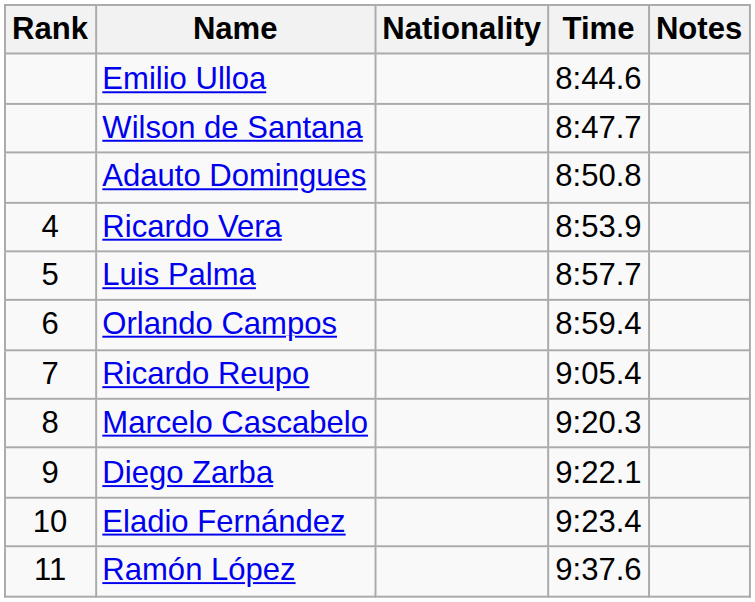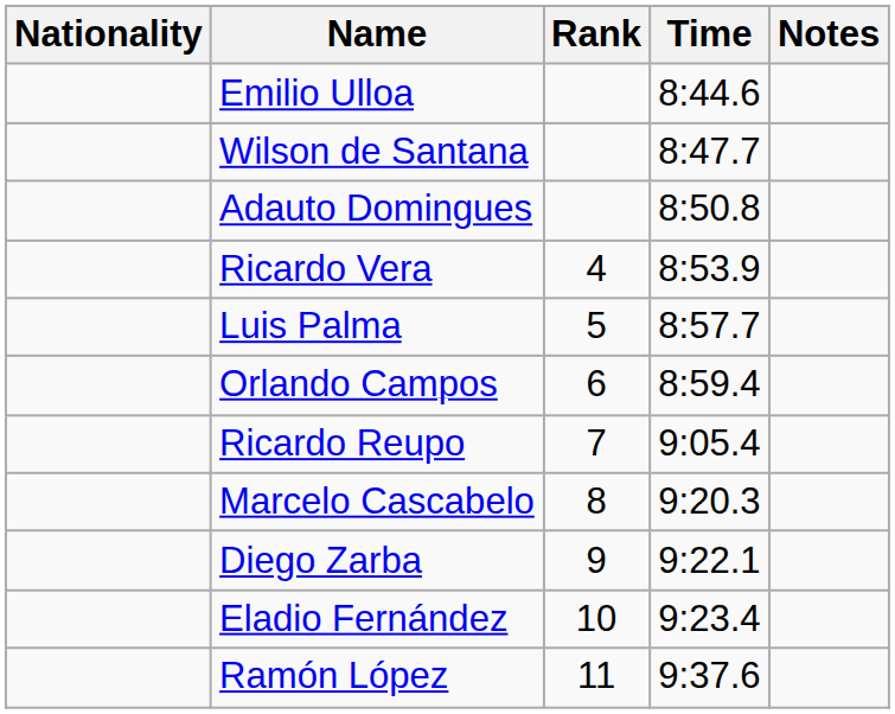 <table class="wikitable sortable" style="text-align:center">
 <tr>
+<th>Nationality</th>
+<th>Name</th>
 <th>Rank</th>
-<th>Name</th>
-<th>Nationality</th>
 <th>Time</th>
 <th>Notes</th>
 </tr>
 <tr>
+<td align=left></td>
+<td align=left><a href='#'>Emilio Ulloa</a></td>
 <td></td>
-<td align=left><a href='#'>Emilio Ulloa</a></td>
-<td align=left></td>
 <td>8:44.6</td>
 <td></td>
 </tr>
 <tr>
+<td align=left></td>
+<td align=left><a href='#'>Wilson de Santana</a></td>
 <td></td>
-<td align=left><a href='#'>Wilson de Santana</a></td>
-<td align=left></td>
 <td>8:47.7</td>
 <td></td>
 </tr>
 <tr>
+<td align=left></td>
+<td align=left><a href='#'>Adauto Domingues</a></td>
 <td></td>
-<td align=left><a href='#'>Adauto Domingues</a></td>
-<td align=left></td>
 <td>8:50.8</td>
 <td></td>
 </tr>
 <tr>
+<td align=left></td>
+<td align=left><a href='#'>Ricardo Vera</a></td>
 <td>4</td>
-<td align=left><a href='#'>Ricardo Vera</a></td>
-<td align=left></td>
 <td>8:53.9</td>
 <td></td>
 </tr>
 <tr>
+<td align=left></td>
+<td align=left><a href='#'>Luis Palma</a></td>
 <td>5</td>
-<td align=left><a href='#'>Luis Palma</a></td>
-<td align=left></td>
 <td>8:57.7</td>
 <td></td>
 </tr>
 <tr>
+<td align=left></td>
+<td align=left><a href='#'>Orlando Campos</a></td>
 <td>6</td>
-<td align=left><a href='#'>Orlando Campos</a></td>
-<td align=left></td>
 <td>8:59.4</td>
 <td></td>
 </tr>
 <tr>
+<td align=left></td>
+<td align=left><a href='#'>Ricardo Reupo</a></td>
 <td>7</td>
-<td align=left><a href='#'>Ricardo Reupo</a></td>
-<td align=left></td>
 <td>9:05.4</td>
 <td></td>
 </tr>
 <tr>
+<td align=left></td>
+<td align=left><a href='#'>Marcelo Cascabelo</a></td>
 <td>8</td>
-<td align=left><a href='#'>Marcelo Cascabelo</a></td>
-<td align=left></td>
 <td>9:20.3</td>
 <td></td>
 </tr>
 <tr>
+<td align=left></td>
+<td align=left><a href='#'>Diego Zarba</a></td>
 <td>9</td>
-<td align=left><a href='#'>Diego Zarba</a></td>
-<td align=left></td>
 <td>9:22.1</td>
 <td></td>
 </tr>
 <tr>
+<td align=left></td>
+<td align=left><a href='#'>Eladio Fernández</a></td>
 <td>10</td>
-<td align=left><a href='#'>Eladio Fernández</a></td>
-<td align=left></td>
 <td>9:23.4</td>
 <td></td>
 </tr>
 <tr>
+<td align=left></td>
+<td align=left><a href='#'>Ramón López</a></td>
 <td>11</td>
-<td align=left><a href='#'>Ramón López</a></td>
-<td align=left></td>
 <td>9:37.6</td>
 <td></td>
 </tr>
 </table>
